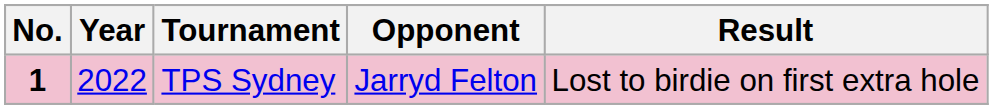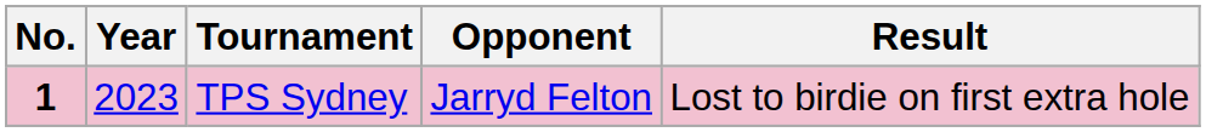 <table class="wikitable" style="font-size:95%;">
 <tr>
 <th>No.</th>
 <th>Year</th>
 <th>Tournament</th>
 <th>Opponent</th>
 <th>Result</th>
 </tr>
 <tr style="background:#F2C1D1;">
 <td align=center><strong>1</strong></td>
-<td><a href='#'>2022</a></td>
+<td><a href='#'>2023</a></td>
 <td><a href='#'>TPS Sydney</a></td>
 <td> <a href='#'>Jarryd Felton</a></td>
 <td>Lost to birdie on first extra hole</td>
 </tr>
 </table>
